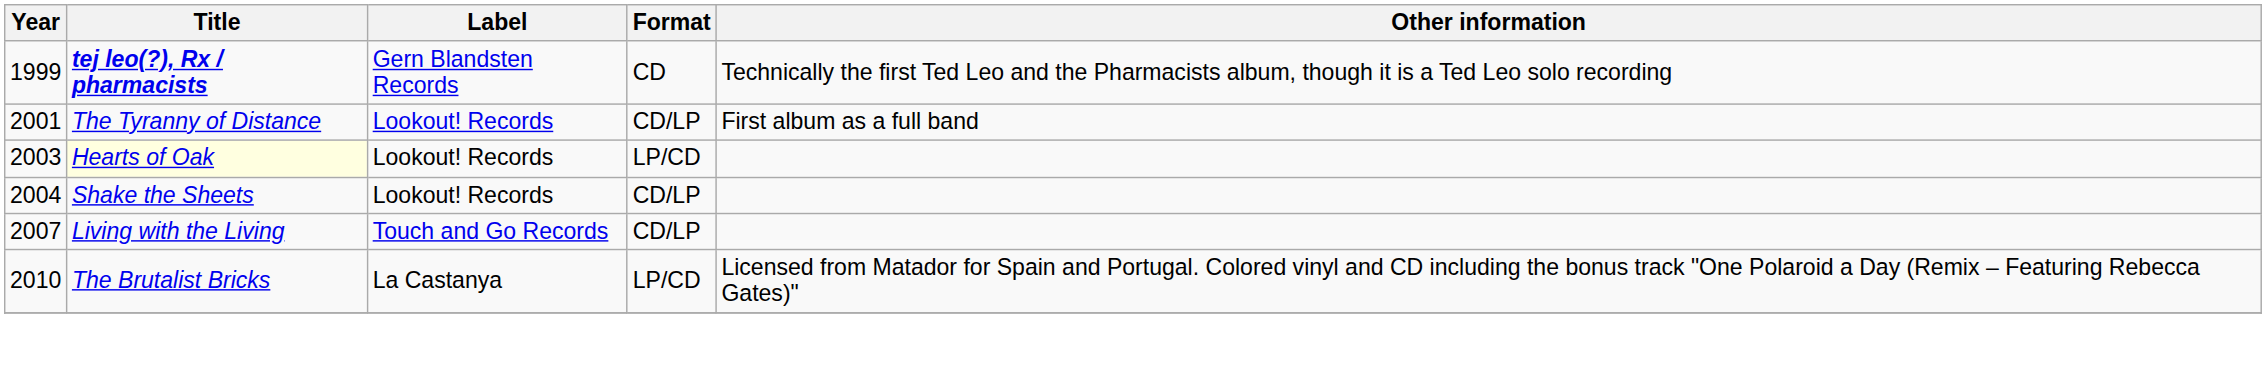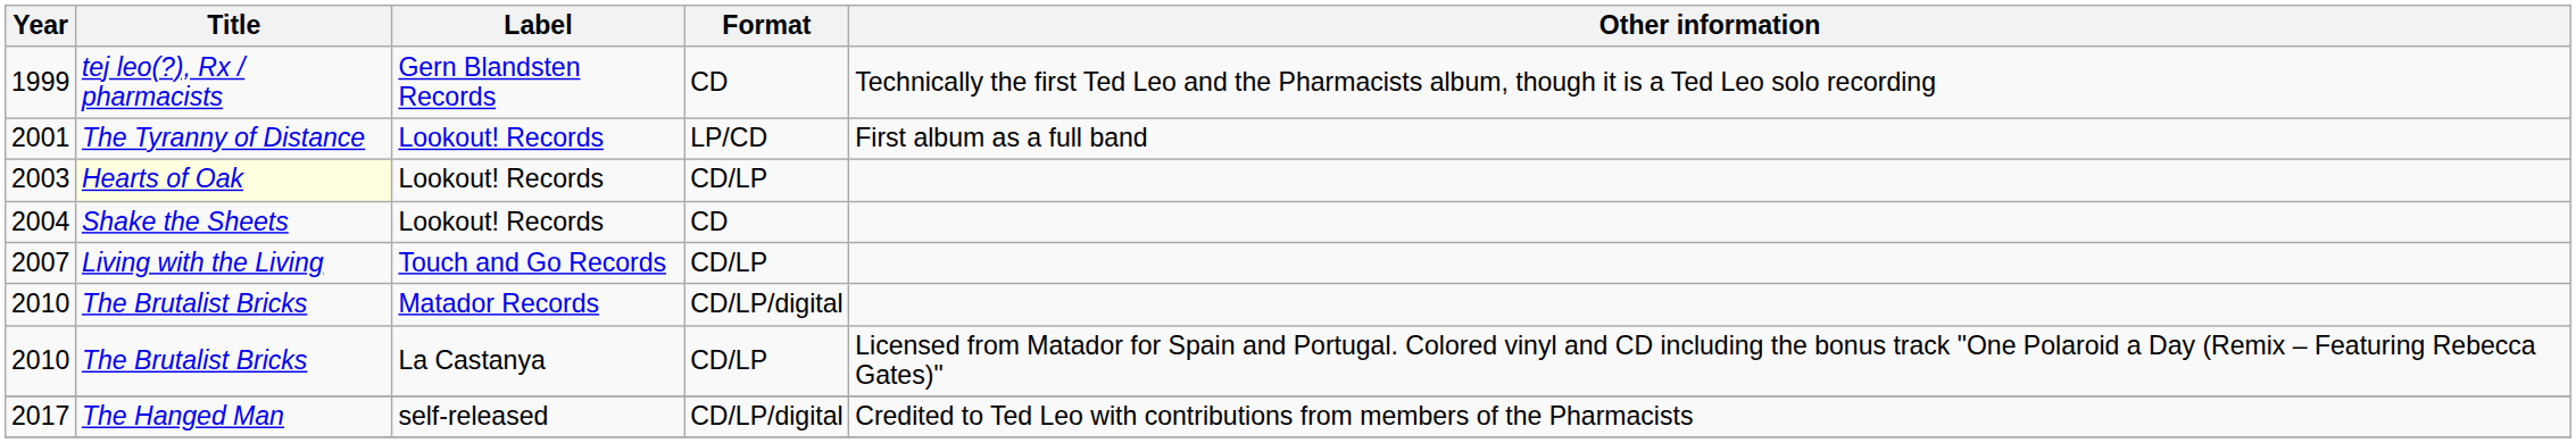 <table class="wikitable" style="margin">
 <tr>
 <th>Year</th>
 <th>Title</th>
 <th>Label</th>
 <th>Format</th>
 <th>Other information</th>
 </tr>
 <tr>
 <td>1999</td>
-<td><strong><em><a href='#'>tej leo(?), Rx / pharmacists</a></em></strong></td>
+<td><em><a href='#'>tej leo(?), Rx / pharmacists</a></em></td>
 <td><a href='#'>Gern Blandsten Records</a></td>
 <td>CD</td>
 <td>Technically the first Ted Leo and the Pharmacists album, though it is a Ted Leo solo recording</td>
 </tr>
 <tr>
 <td>2001</td>
 <td><em><a href='#'>The Tyranny of Distance</a></em></td>
 <td><a href='#'>Lookout! Records</a></td>
-<td>CD/LP</td>
+<td>LP/CD</td>
 <td>First album as a full band</td>
 </tr>
 <tr>
 <td>2003</td>
 <td style="background: lightyellow;"><em><a href='#'>Hearts of Oak</a></em></td>
 <td>Lookout! Records</td>
-<td>LP/CD</td>
+<td>CD/LP</td>
 <td></td>
 </tr>
 <tr>
 <td>2004</td>
 <td><em><a href='#'>Shake the Sheets</a></em></td>
 <td>Lookout! Records</td>
-<td>CD/LP</td>
+<td>CD</td>
 <td></td>
 </tr>
 <tr>
 <td>2007</td>
 <td><em><a href='#'>Living with the Living</a></em></td>
 <td><a href='#'>Touch and Go Records</a></td>
 <td>CD/LP</td>
 <td></td>
 </tr>
 <tr>
 <td>2010</td>
 <td><em><a href='#'>The Brutalist Bricks</a></em></td>
+<td><a href='#'>Matador Records</a></td>
+<td>CD/LP/digital</td>
+<td></td>
+</tr>
+<tr>
+<td>2010</td>
+<td><em><a href='#'>The Brutalist Bricks</a></em></td>
 <td>La Castanya</td>
-<td>LP/CD</td>
+<td>CD/LP</td>
 <td>Licensed from Matador for Spain and Portugal. Colored vinyl and CD including the bonus track "One Polaroid a Day (Remix – Featuring Rebecca Gates)"</td>
 </tr>
 <tr>
 </tr>
 <tr>
+<td>2017</td>
+<td><em><a href='#'>The Hanged Man</a></em></td>
+<td>self-released</td>
+<td>CD/LP/digital</td>
+<td>Credited to Ted Leo with contributions from members of the Pharmacists</td>
+</tr>
+<tr>
 </tr>
 </table>
